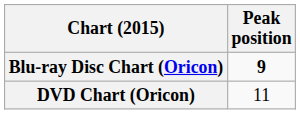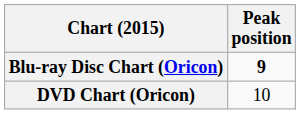 <table class="wikitable plainrowheaders" style="text-align:center">
 <tr>
 <th scope="col">Chart (2015)</th>
 <th scope="col">Peak<br> position</th>
 </tr>
 <tr>
 <th scope="row">Blu-ray Disc Chart (<a href='#'>Oricon</a>)</th>
 <td><strong>9</strong></td>
 </tr>
 <tr>
 <th scope="row">DVD Chart (Oricon)</th>
-<td>11</td>
+<td>10</td>
 </tr>
 </table>
